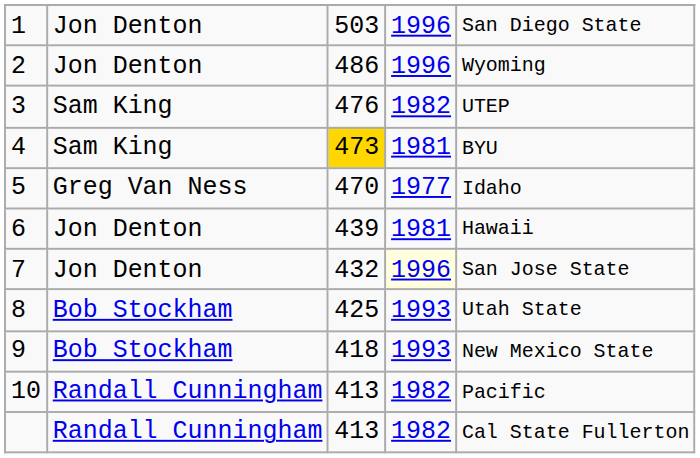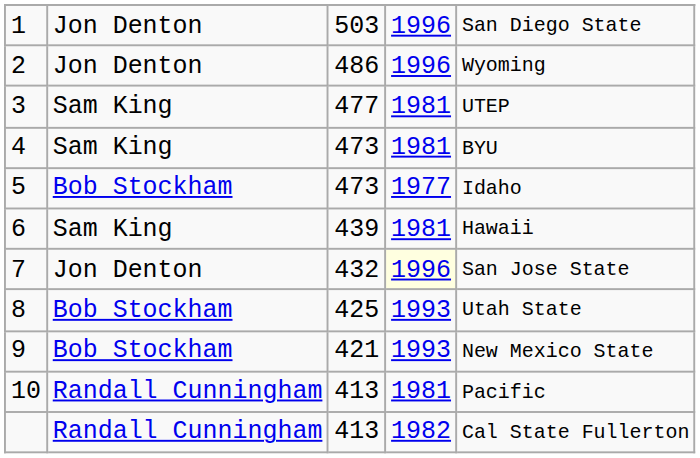 <table class="wikitable">
 <tr>
 </tr>
 <tr>
 <td>1</td>
 <td>Jon Denton</td>
 <td>503</td>
 <td><a href='#'>1996</a></td>
 <td style="font-size:80%;">San Diego State</td>
 </tr>
 <tr>
 <td>2</td>
 <td>Jon Denton</td>
 <td>486</td>
 <td><a href='#'>1996</a></td>
 <td style="font-size:80%;">Wyoming</td>
 </tr>
 <tr>
 <td>3</td>
 <td>Sam King</td>
-<td>476</td>
-<td><a href='#'>1982</a></td>
+<td>477</td>
+<td><a href='#'>1981</a></td>
 <td style="font-size:80%;">UTEP</td>
 </tr>
 <tr>
 <td>4</td>
 <td>Sam King</td>
-<td style="background: gold;">473</td>
+<td>473</td>
 <td><a href='#'>1981</a></td>
 <td style="font-size:80%;">BYU</td>
 </tr>
 <tr>
 <td>5</td>
-<td>Greg Van Ness</td>
-<td>470</td>
+<td><a href='#'>Bob Stockham</a></td>
+<td>473</td>
 <td><a href='#'>1977</a></td>
 <td style="font-size:80%;">Idaho</td>
 </tr>
 <tr>
 <td>6</td>
-<td>Jon Denton</td>
+<td>Sam King</td>
 <td>439</td>
 <td><a href='#'>1981</a></td>
 <td style="font-size:80%;">Hawaii</td>
 </tr>
 <tr>
 <td>7</td>
 <td>Jon Denton</td>
 <td>432</td>
 <td style="background: lightyellow;"><a href='#'>1996</a></td>
 <td style="font-size:80%;">San Jose State</td>
 </tr>
 <tr>
 <td>8</td>
 <td><a href='#'>Bob Stockham</a></td>
 <td>425</td>
 <td><a href='#'>1993</a></td>
 <td style="font-size:80%;">Utah State</td>
 </tr>
 <tr>
 <td>9</td>
 <td><a href='#'>Bob Stockham</a></td>
-<td>418</td>
+<td>421</td>
 <td><a href='#'>1993</a></td>
 <td style="font-size:80%;">New Mexico State</td>
 </tr>
 <tr>
 <td>10</td>
 <td><a href='#'>Randall Cunningham</a></td>
 <td>413</td>
-<td><a href='#'>1982</a></td>
+<td><a href='#'>1981</a></td>
 <td style="font-size:80%;">Pacific</td>
 </tr>
 <tr>
 <td></td>
 <td><a href='#'>Randall Cunningham</a></td>
 <td>413</td>
 <td><a href='#'>1982</a></td>
 <td style="font-size:80%;">Cal State Fullerton</td>
 </tr>
 </table>
